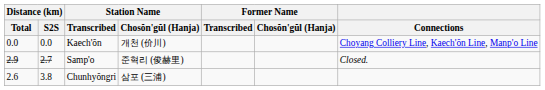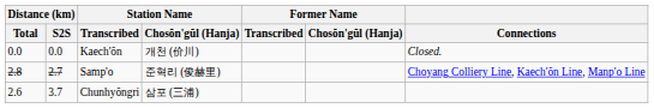 <table class="wikitable" style="font-size:90%;">
 <tr>
 <th colspan="2">Distance (km)</th>
 <th colspan="2">Station Name</th>
 <th colspan="2">Former Name</th>
 <th></th>
 </tr>
 <tr>
 <th>Total</th>
 <th>S2S</th>
 <th>Transcribed</th>
 <th>Chosŏn'gŭl (Hanja)</th>
 <th>Transcribed</th>
 <th>Chosŏn'gŭl (Hanja)</th>
 <th>Connections</th>
 </tr>
 <tr>
 <td>0.0</td>
 <td>0.0</td>
 <td>Kaech'ŏn</td>
 <td>개천 (价川)</td>
 <td></td>
 <td></td>
-<td><a href='#'>Choyang Colliery Line</a>, <a href='#'>Kaech'ŏn Line</a>, <a href='#'>Manp'o Line</a></td>
+<td><em>Closed.</em></td>
 </tr>
 <tr>
-<td><del>2.9</del></td>
+<td><del>2.8</del></td>
 <td><del>2.7</del></td>
 <td>Samp'o</td>
 <td>준혁리 (俊赫里)</td>
 <td></td>
 <td></td>
-<td><em>Closed.</em></td>
+<td><a href='#'>Choyang Colliery Line</a>, <a href='#'>Kaech'ŏn Line</a>, <a href='#'>Manp'o Line</a></td>
 </tr>
 <tr>
 <td>2.6</td>
-<td>3.8</td>
+<td>3.7</td>
 <td>Chunhyŏngri</td>
 <td>삼포 (三浦)</td>
 <td></td>
 <td></td>
 <td></td>
 </tr>
 </table>
